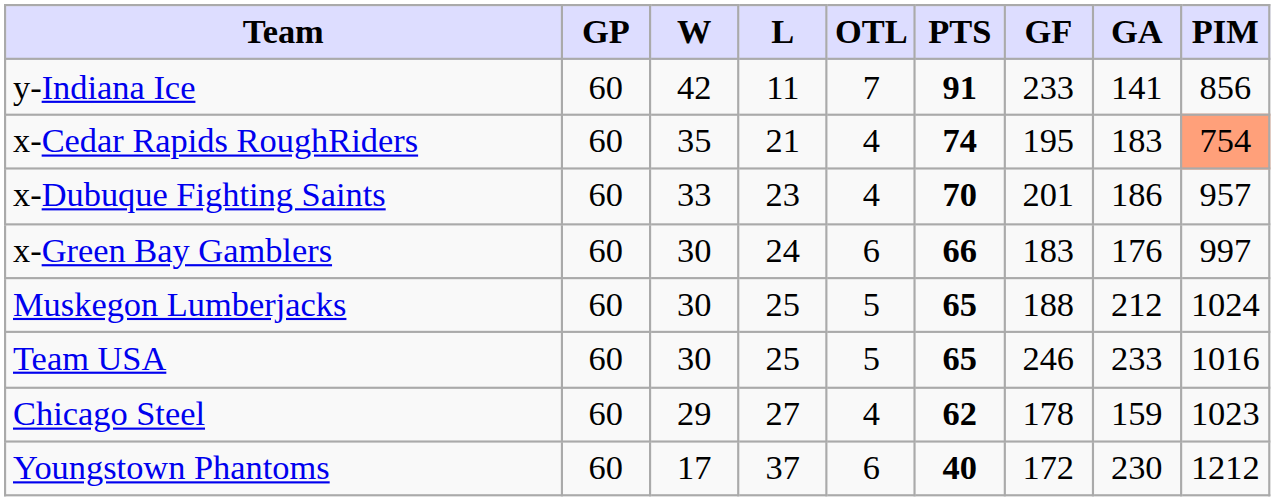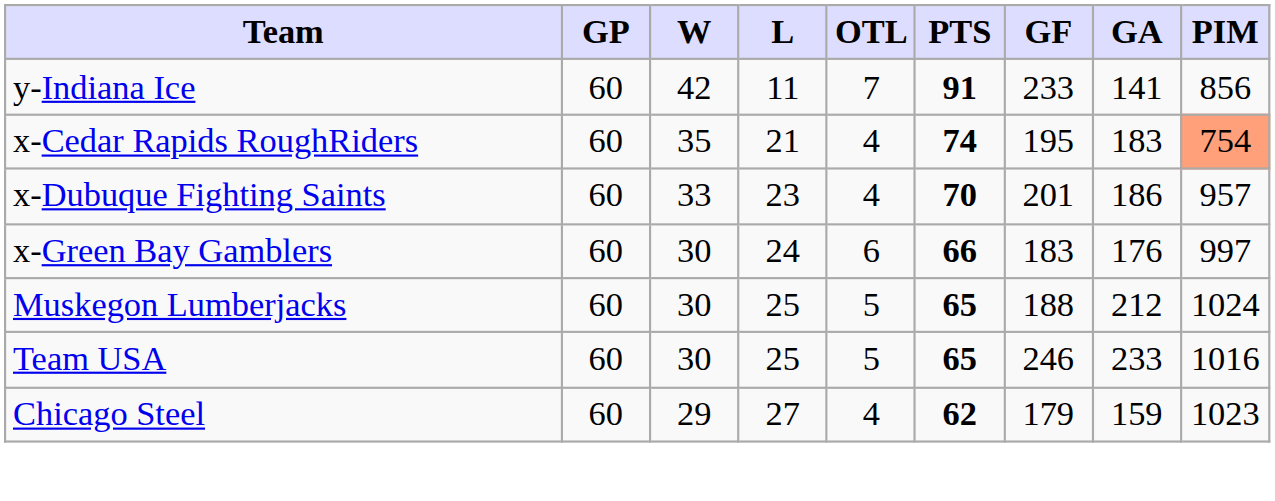 <table class="wikitable" style="text-align:center">
 <tr>
 <th style="background:#ddf; width:44%;">Team</th>
 <th style="background:#ddf; width:7%;">GP</th>
 <th style="background:#ddf; width:7%;">W</th>
 <th style="background:#ddf; width:7%;">L</th>
 <th style="background:#ddf; width:7%;">OTL</th>
 <th style="background:#ddf; width:7%;">PTS</th>
 <th style="background:#ddf; width:7%;">GF</th>
 <th style="background:#ddf; width:7%;">GA</th>
 <th style="background:#ddf; width:7%;">PIM</th>
 </tr>
 <tr>
 <td align=left>y-<a href='#'>Indiana Ice</a></td>
 <td>60</td>
 <td>42</td>
 <td>11</td>
 <td>7</td>
 <td><strong>91</strong></td>
 <td>233</td>
 <td>141</td>
 <td>856</td>
 </tr>
 <tr>
 <td align=left>x-<a href='#'>Cedar Rapids RoughRiders</a></td>
 <td>60</td>
 <td>35</td>
 <td>21</td>
 <td>4</td>
 <td><strong>74</strong></td>
 <td>195</td>
 <td>183</td>
 <td style="background: lightsalmon;">754</td>
 </tr>
 <tr>
 <td align=left>x-<a href='#'>Dubuque Fighting Saints</a></td>
 <td>60</td>
 <td>33</td>
 <td>23</td>
 <td>4</td>
 <td><strong>70</strong></td>
 <td>201</td>
 <td>186</td>
 <td>957</td>
 </tr>
 <tr>
 <td align=left>x-<a href='#'>Green Bay Gamblers</a></td>
 <td>60</td>
 <td>30</td>
 <td>24</td>
 <td>6</td>
 <td><strong>66</strong></td>
 <td>183</td>
 <td>176</td>
 <td>997</td>
 </tr>
 <tr>
 <td align=left><a href='#'>Muskegon Lumberjacks</a></td>
 <td>60</td>
 <td>30</td>
 <td>25</td>
 <td>5</td>
 <td><strong>65</strong></td>
 <td>188</td>
 <td>212</td>
 <td>1024</td>
 </tr>
 <tr>
 <td align=left><a href='#'>Team USA</a></td>
 <td>60</td>
 <td>30</td>
 <td>25</td>
 <td>5</td>
 <td><strong>65</strong></td>
 <td>246</td>
 <td>233</td>
 <td>1016</td>
 </tr>
 <tr>
 <td align=left><a href='#'>Chicago Steel</a></td>
 <td>60</td>
 <td>29</td>
 <td>27</td>
 <td>4</td>
 <td><strong>62</strong></td>
-<td>178</td>
+<td>179</td>
 <td>159</td>
 <td>1023</td>
 </tr>
-<tr>
-<td align=left><a href='#'>Youngstown Phantoms</a></td>
-<td>60</td>
-<td>17</td>
-<td>37</td>
-<td>6</td>
-<td><strong>40</strong></td>
-<td>172</td>
-<td>230</td>
-<td>1212</td>
-</tr>
 </table>
